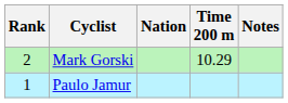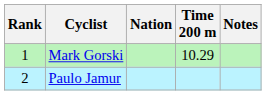 <table class="wikitable sortable" style="text-align:center">
 <tr>
 <th>Rank</th>
 <th>Cyclist</th>
 <th>Nation</th>
 <th>Time<br>200 m</th>
 <th>Notes</th>
 </tr>
 <tr bgcolor=bbf3bb>
-<td>2</td>
+<td>1</td>
 <td align=left><a href='#'>Mark Gorski</a></td>
 <td align=left></td>
 <td>10.29</td>
 <td></td>
 </tr>
 <tr bgcolor=bbf3ff>
-<td>1</td>
+<td>2</td>
 <td align=left><a href='#'>Paulo Jamur</a></td>
 <td align=left></td>
 <td></td>
 <td></td>
 </tr>
 </table>
